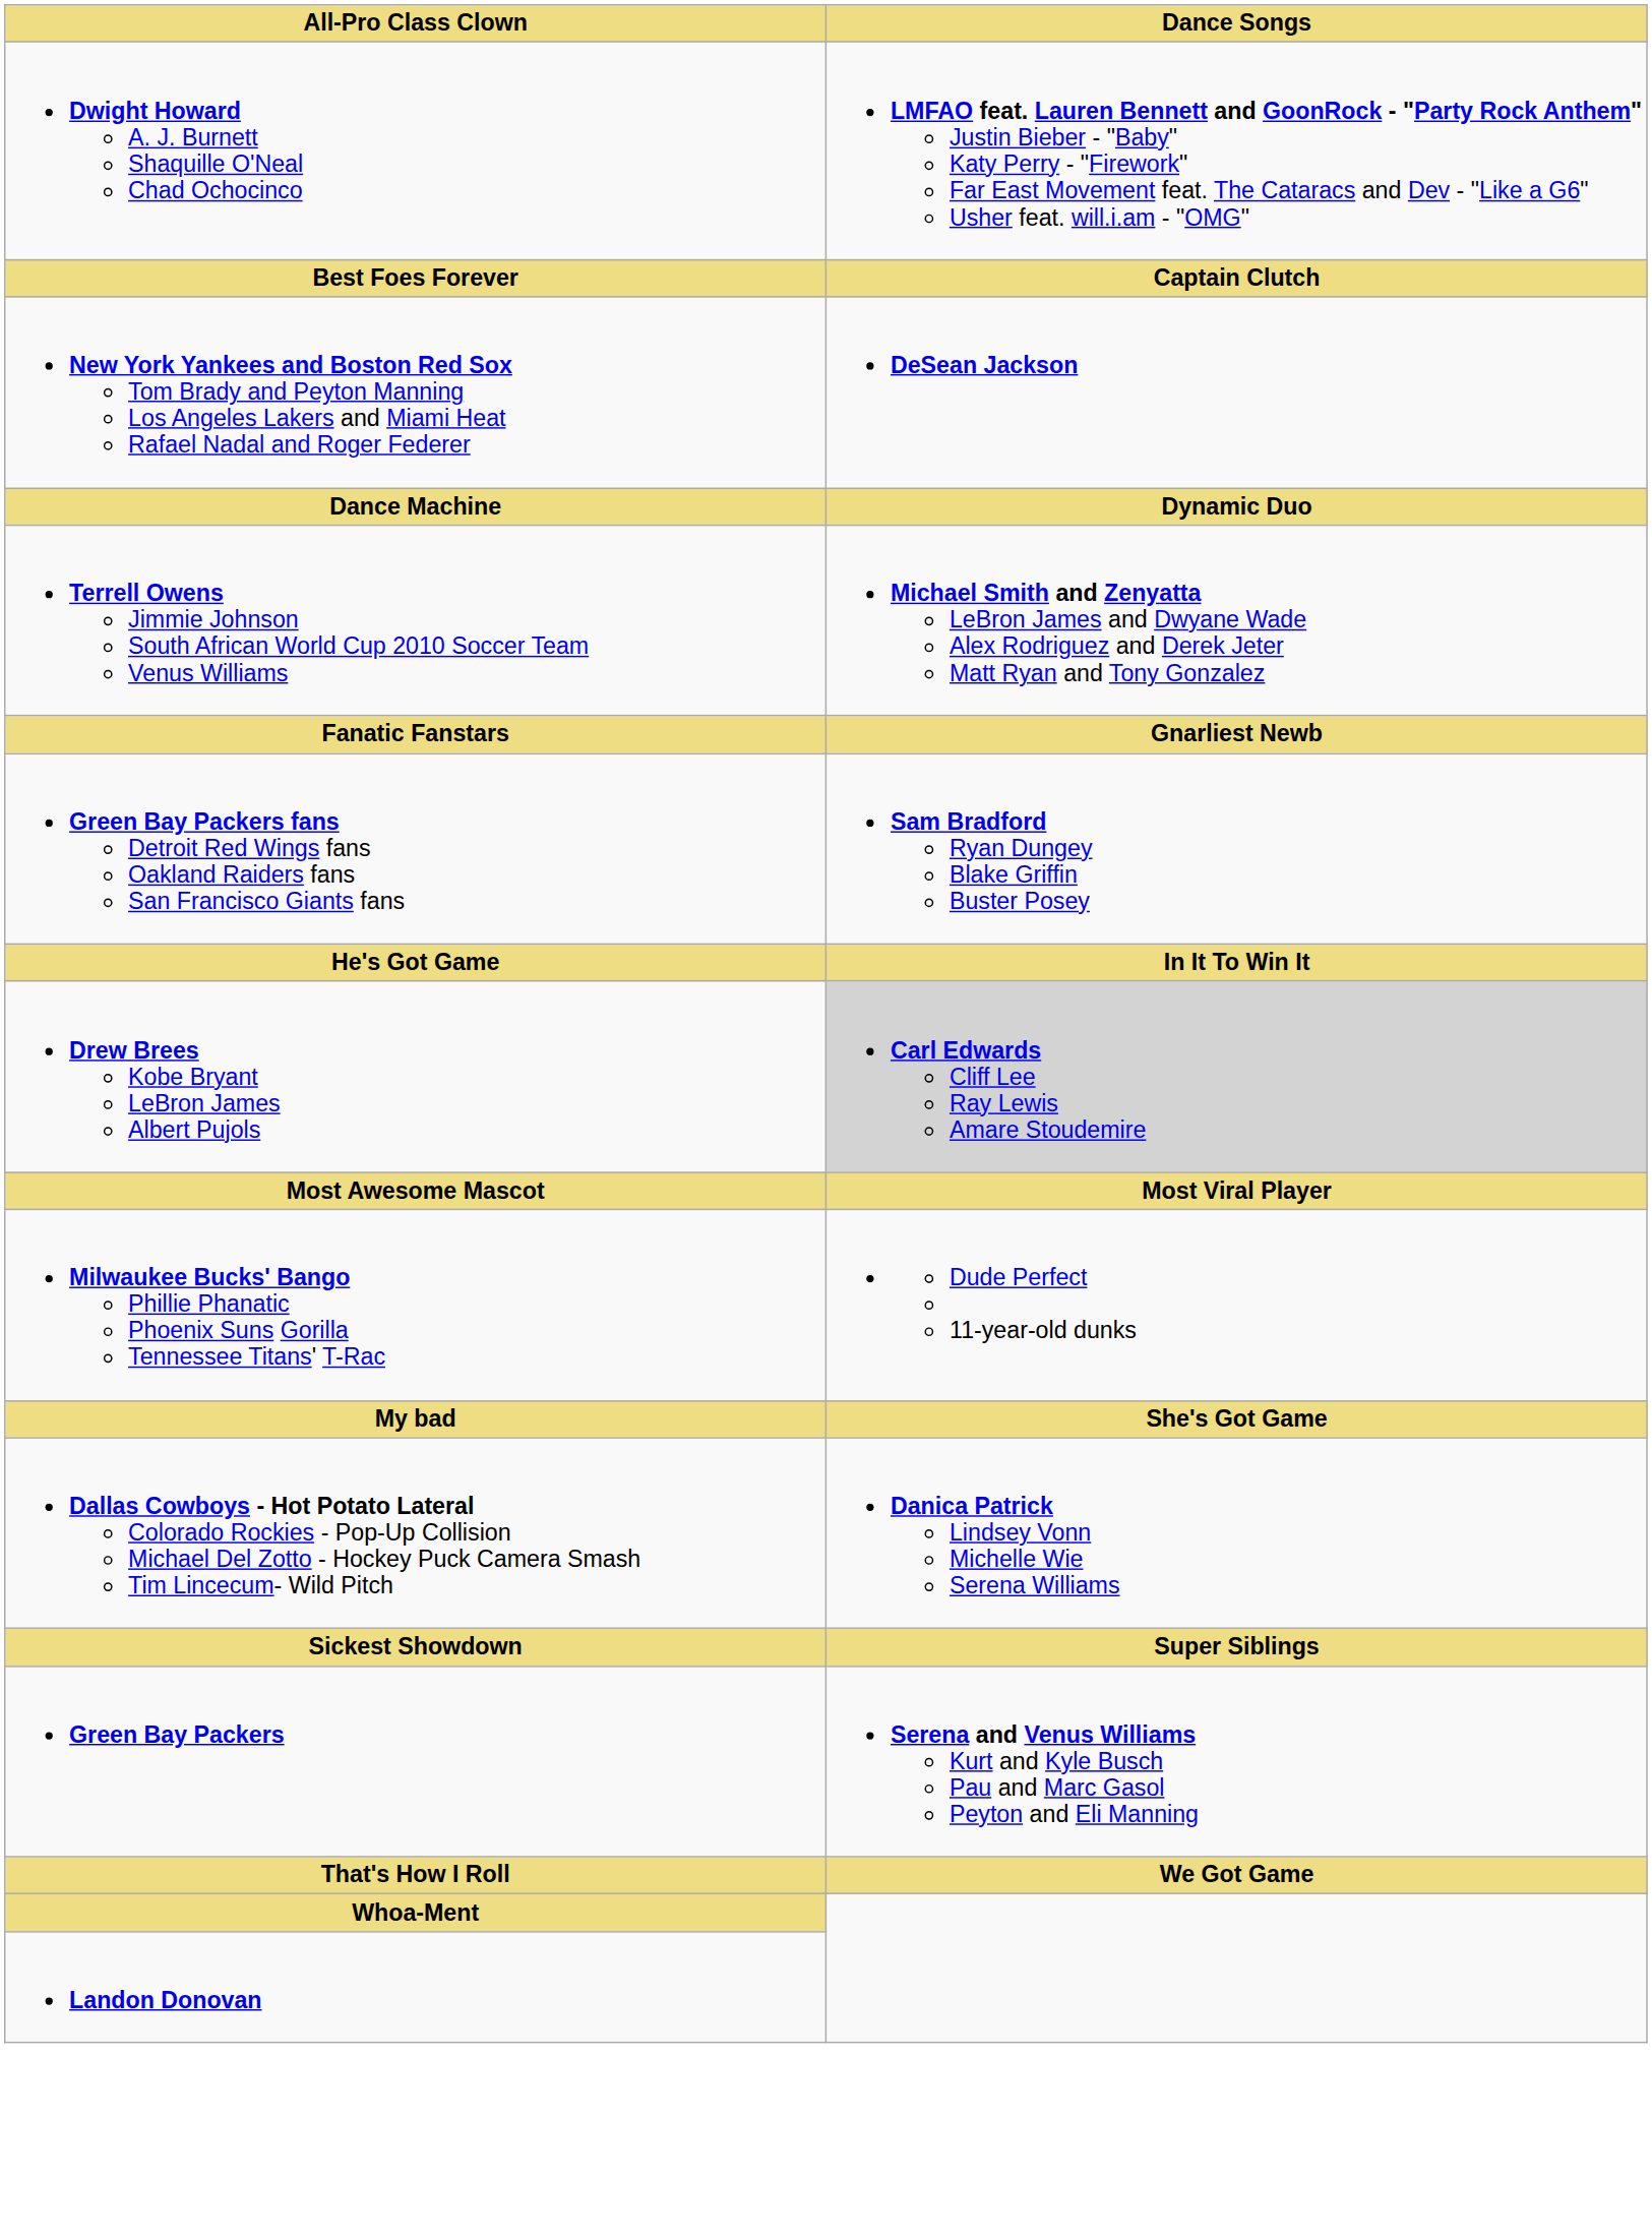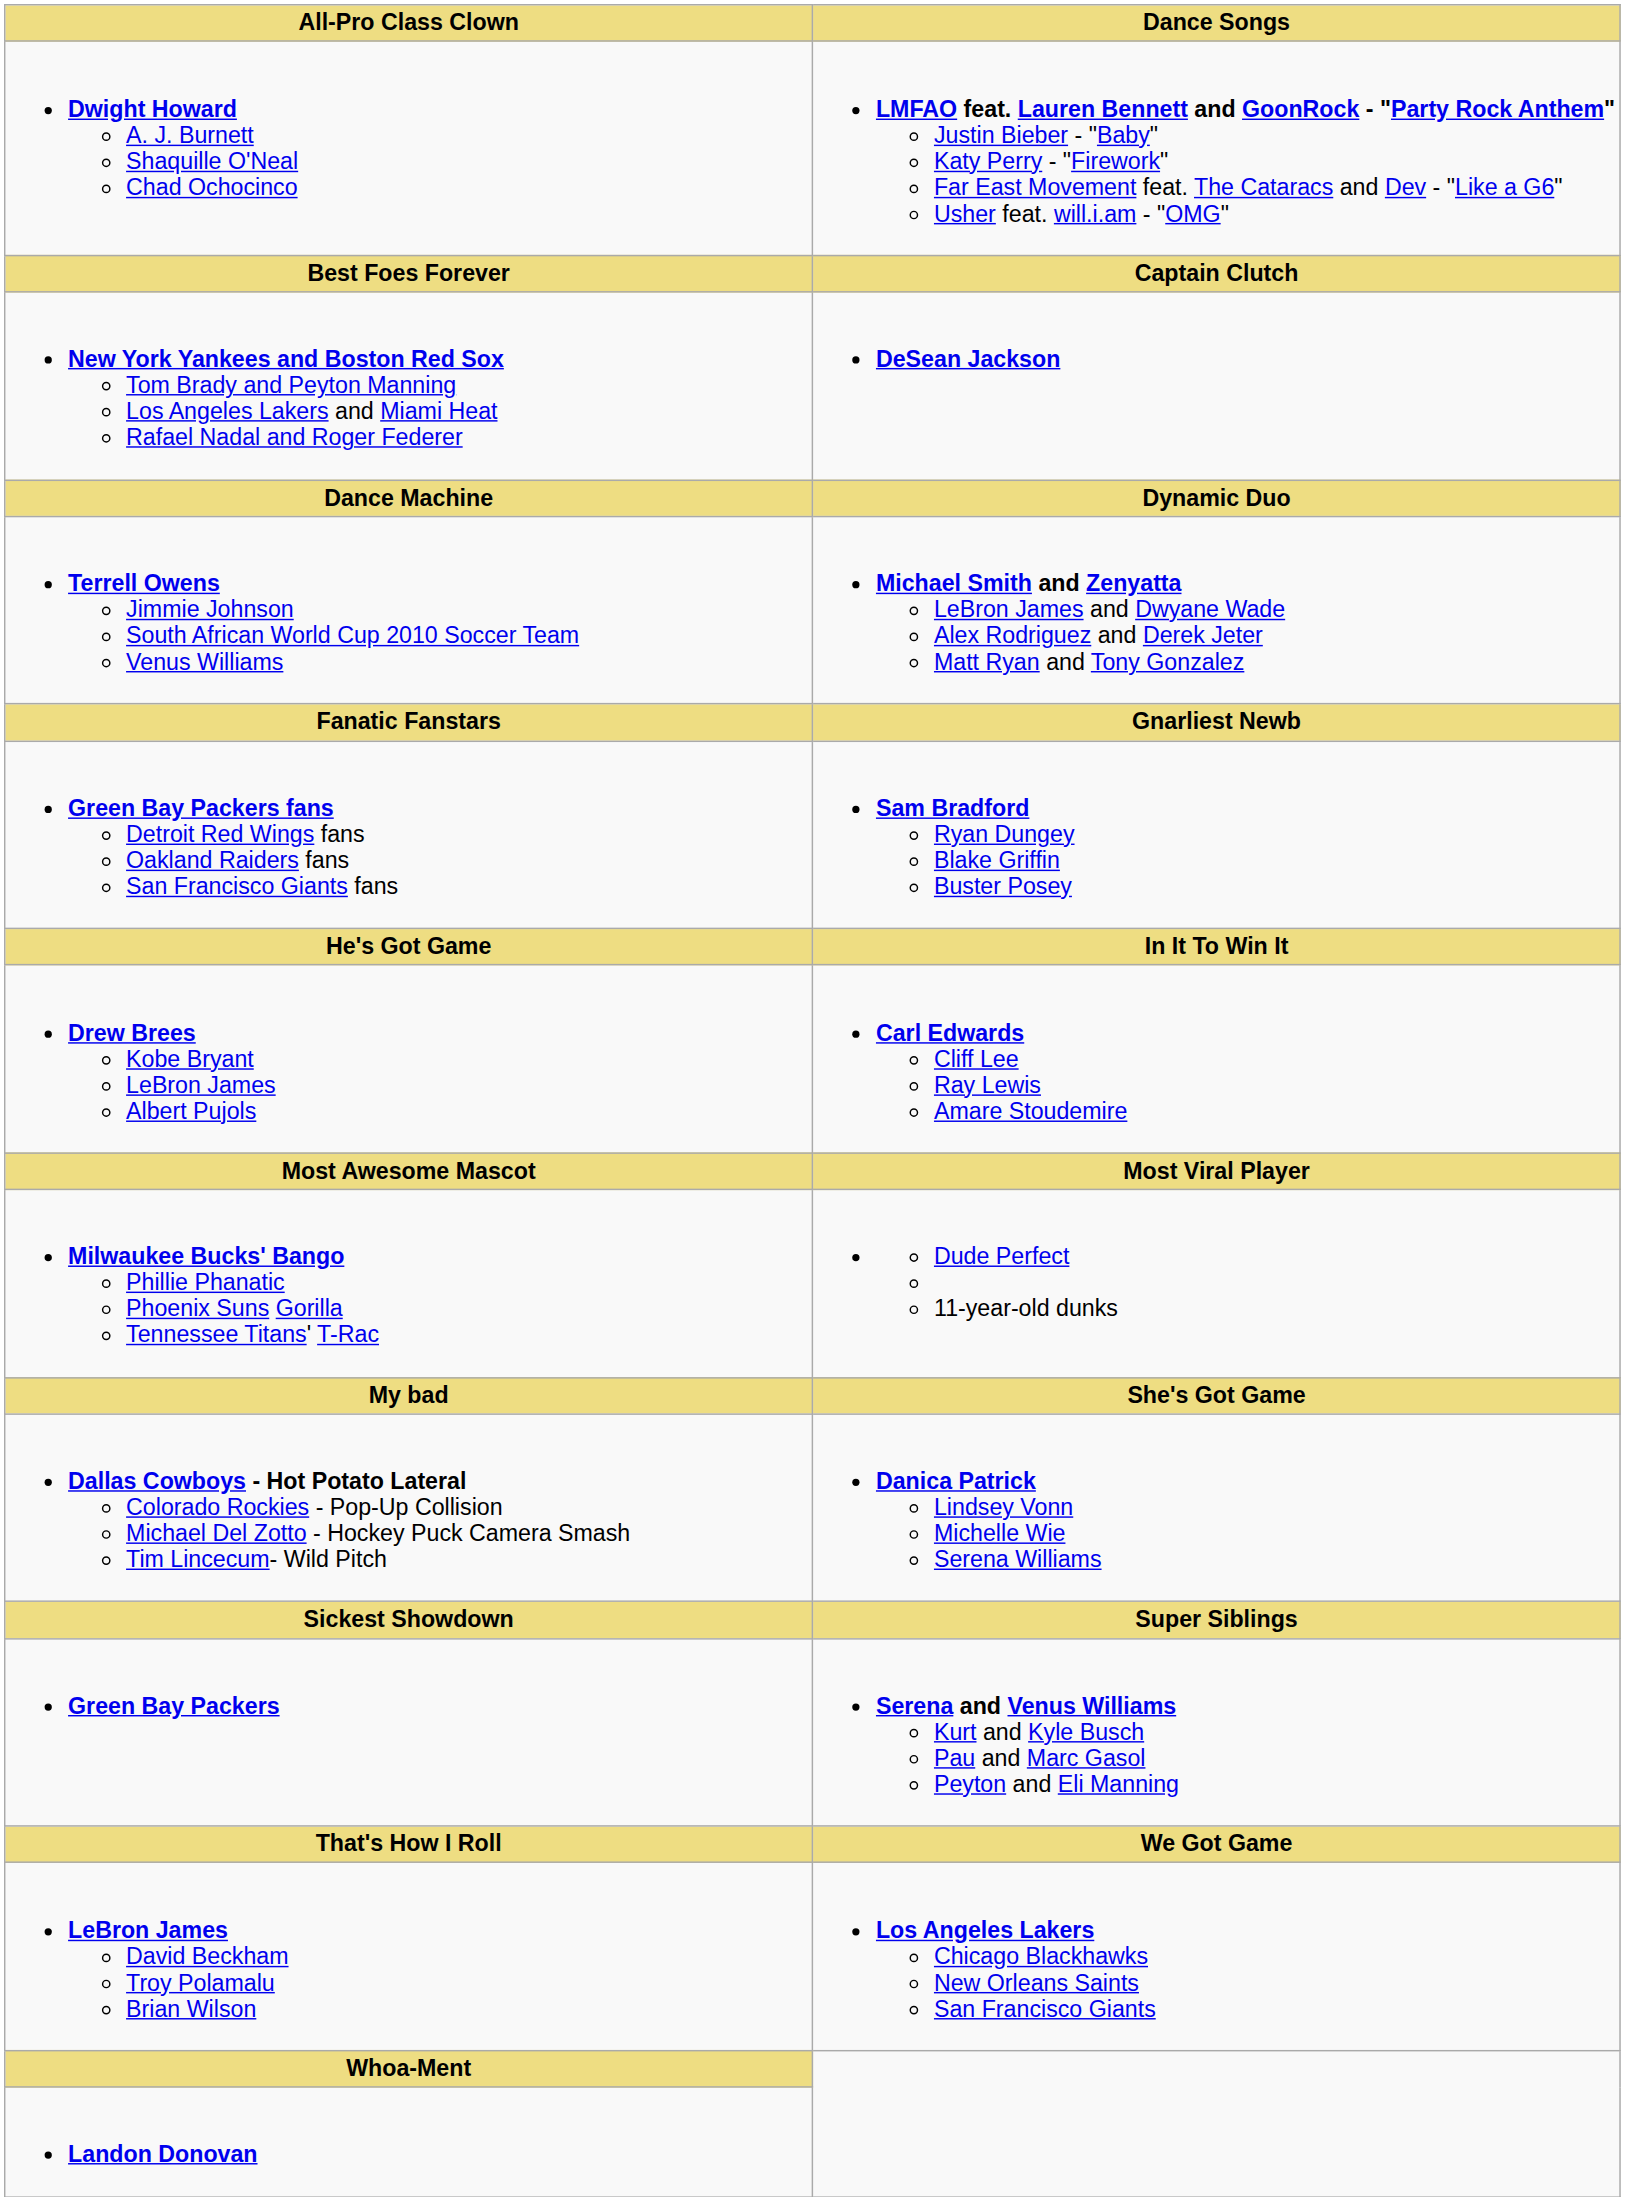 <table class=wikitable>
 <tr>
 <th style="background:#EEDD82; width:50%">All-Pro Class Clown</th>
 <th style="background:#EEDD82; width:50%">Dance Songs</th>
 </tr>
 <tr>
 <td valign="top"><br><ul><li><strong><a href='#'>Dwight Howard</a></strong><ul><li><a href='#'>A. J. Burnett</a></li><li><a href='#'>Shaquille O'Neal</a></li><li><a href='#'>Chad Ochocinco</a></li></ul></li></ul></td>
 <td valign="top"><br><ul><li><strong><a href='#'>LMFAO</a> feat. <a href='#'>Lauren Bennett</a> and <a href='#'>GoonRock</a> - "<a href='#'>Party Rock Anthem</a>"</strong><ul><li><a href='#'>Justin Bieber</a> - "<a href='#'>Baby</a>"</li><li><a href='#'>Katy Perry</a> - "<a href='#'>Firework</a>"</li><li><a href='#'>Far East Movement</a> feat. <a href='#'>The Cataracs</a> and <a href='#'>Dev</a> - "<a href='#'>Like a G6</a>"</li><li><a href='#'>Usher</a> feat. <a href='#'>will.i.am</a> - "<a href='#'>OMG</a>"</li></ul></li></ul></td>
 </tr>
 <tr>
 <th style="background:#EEDD82; width:50%">Best Foes Forever</th>
 <th style="background:#EEDD82; width:50%">Captain Clutch</th>
 </tr>
 <tr>
 <td valign="top"><br><ul><li><strong><a href='#'>New York Yankees and Boston Red Sox</a></strong><ul><li><a href='#'>Tom Brady and Peyton Manning</a></li><li><a href='#'>Los Angeles Lakers</a> and <a href='#'>Miami Heat</a></li><li><a href='#'>Rafael Nadal and Roger Federer</a></li></ul></li></ul></td>
 <td valign="top"><br><ul><li><strong><a href='#'>DeSean Jackson</a></strong></li></ul></td>
 </tr>
 <tr>
 <th style="background:#EEDD82; width:50%">Dance Machine</th>
 <th style="background:#EEDD82; width:50%">Dynamic Duo</th>
 </tr>
 <tr>
 <td valign="top"><br><ul><li><strong><a href='#'>Terrell Owens</a></strong><ul><li><a href='#'>Jimmie Johnson</a></li><li><a href='#'>South African World Cup 2010 Soccer Team</a></li><li><a href='#'>Venus Williams</a></li></ul></li></ul></td>
 <td valign="top"><br><ul><li><strong><a href='#'>Michael Smith</a> and <a href='#'>Zenyatta</a></strong><ul><li><a href='#'>LeBron James</a> and <a href='#'>Dwyane Wade</a></li><li><a href='#'>Alex Rodriguez</a> and <a href='#'>Derek Jeter</a></li><li><a href='#'>Matt Ryan</a> and <a href='#'>Tony Gonzalez</a></li></ul></li></ul></td>
 </tr>
 <tr>
 <th style="background:#EEDD82; width:50%">Fanatic Fanstars</th>
 <th style="background:#EEDD82; width:50%">Gnarliest Newb</th>
 </tr>
 <tr>
 <td valign="top"><br><ul><li><strong><a href='#'>Green Bay Packers fans</a></strong><ul><li><a href='#'>Detroit Red Wings</a> fans</li><li><a href='#'>Oakland Raiders</a> fans</li><li><a href='#'>San Francisco Giants</a> fans</li></ul></li></ul></td>
 <td valign="top"><br><ul><li><strong><a href='#'>Sam Bradford</a></strong><ul><li><a href='#'>Ryan Dungey</a></li><li><a href='#'>Blake Griffin</a></li><li><a href='#'>Buster Posey</a></li></ul></li></ul></td>
 </tr>
 <tr>
 <th style="background:#EEDD82; width:50%">He's Got Game</th>
 <th style="background:#EEDD82; width:50%">In It To Win It</th>
 </tr>
 <tr>
 <td valign="top"><br><ul><li><strong><a href='#'>Drew Brees</a></strong><ul><li><a href='#'>Kobe Bryant</a></li><li><a href='#'>LeBron James</a></li><li><a href='#'>Albert Pujols</a></li></ul></li></ul></td>
-<td valign="top" style="background: lightgrey;"><br><ul><li><strong><a href='#'>Carl Edwards</a></strong><ul><li><a href='#'>Cliff Lee</a></li><li><a href='#'>Ray Lewis</a></li><li><a href='#'>Amare Stoudemire</a></li></ul></li></ul></td>
+<td valign="top"><br><ul><li><strong><a href='#'>Carl Edwards</a></strong><ul><li><a href='#'>Cliff Lee</a></li><li><a href='#'>Ray Lewis</a></li><li><a href='#'>Amare Stoudemire</a></li></ul></li></ul></td>
 </tr>
 <tr>
 <th style="background:#EEDD82; width:50%">Most Awesome Mascot</th>
 <th style="background:#EEDD82; width:50%">Most Viral Player</th>
 </tr>
 <tr>
 <td valign="top"><br><ul><li><strong><a href='#'>Milwaukee Bucks' Bango</a></strong><ul><li><a href='#'>Phillie Phanatic</a></li><li><a href='#'>Phoenix Suns</a> <a href='#'>Gorilla</a></li><li><a href='#'>Tennessee Titans</a>' <a href='#'>T-Rac</a></li></ul></li></ul></td>
 <td valign="top"><br><ul><li><strong></strong><ul><li><a href='#'>Dude Perfect</a> </li><li></li><li>11-year-old dunks</li></ul></li></ul></td>
 </tr>
 <tr>
 <th style="background:#EEDD82; width:50%">My bad</th>
 <th style="background:#EEDD82; width:50%">She's Got Game</th>
 </tr>
 <tr>
 <td valign="top"><br><ul><li><strong><a href='#'>Dallas Cowboys</a> - Hot Potato Lateral</strong><ul><li><a href='#'>Colorado Rockies</a> - Pop-Up Collision</li><li><a href='#'>Michael Del Zotto</a> - Hockey Puck Camera Smash</li><li><a href='#'>Tim Lincecum</a>- Wild Pitch</li></ul></li></ul></td>
 <td valign="top"><br><ul><li><strong><a href='#'>Danica Patrick</a></strong><ul><li><a href='#'>Lindsey Vonn</a></li><li><a href='#'>Michelle Wie</a></li><li><a href='#'>Serena Williams</a></li></ul></li></ul></td>
 </tr>
 <tr>
 <th style="background:#EEDD82; width:50%">Sickest Showdown</th>
 <th style="background:#EEDD82; width:50%">Super Siblings</th>
 </tr>
 <tr>
 <td valign="top"><br><ul><li><strong><a href='#'>Green Bay Packers</a></strong></li></ul></td>
 <td valign="top"><br><ul><li><strong><a href='#'>Serena</a> and <a href='#'>Venus Williams</a></strong><ul><li><a href='#'>Kurt</a> and <a href='#'>Kyle Busch</a></li><li><a href='#'>Pau</a> and <a href='#'>Marc Gasol</a></li><li><a href='#'>Peyton</a> and <a href='#'>Eli Manning</a></li></ul></li></ul></td>
 </tr>
 <tr>
 <th style="background:#EEDD82; width:50%">That's How I Roll</th>
 <th style="background:#EEDD82; width:50%">We Got Game</th>
 </tr>
 <tr>
+<td valign="top"><br><ul><li><strong><a href='#'>LeBron James</a></strong><ul><li><a href='#'>David Beckham</a></li><li><a href='#'>Troy Polamalu</a></li><li><a href='#'>Brian Wilson</a></li></ul></li></ul></td>
+<td valign="top"><br><ul><li><strong><a href='#'>Los Angeles Lakers</a></strong><ul><li><a href='#'>Chicago Blackhawks</a></li><li><a href='#'>New Orleans Saints</a></li><li><a href='#'>San Francisco Giants</a></li></ul></li></ul></td>
+</tr>
+<tr>
 <th style="background:#EEDD82; width:50%">Whoa-Ment</th>
 </tr>
 <tr>
 <td valign="top"><br><ul><li><strong><a href='#'>Landon Donovan</a></strong></li></ul></td>
 </tr>
 </table>
